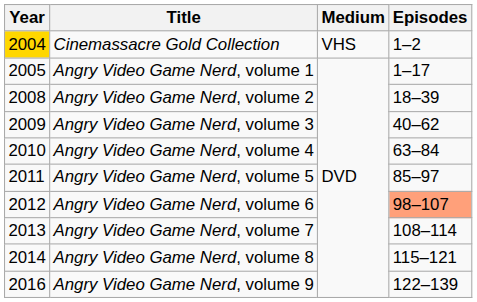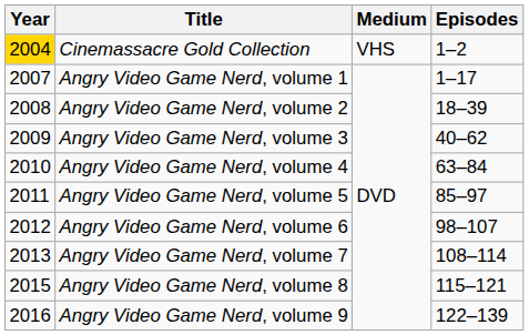 <table class="wikitable sortable">
 <tr>
 <th>Year</th>
 <th>Title</th>
 <th>Medium</th>
 <th>Episodes</th>
 </tr>
 <tr>
 <td style="background: gold;">2004</td>
 <td><em>Cinemassacre Gold Collection</em></td>
 <td>VHS</td>
 <td>1–2</td>
 </tr>
 <tr>
-<td>2005</td>
+<td>2007</td>
 <td><em>Angry Video Game Nerd</em>, volume 1</td>
 <td rowspan="9">DVD</td>
 <td>1–17</td>
 </tr>
 <tr>
 <td>2008</td>
 <td><em>Angry Video Game Nerd</em>, volume 2</td>
 <td>18–39</td>
 </tr>
 <tr>
 <td>2009</td>
 <td><em>Angry Video Game Nerd</em>, volume 3</td>
 <td>40–62</td>
 </tr>
 <tr>
 <td>2010</td>
 <td><em>Angry Video Game Nerd</em>, volume 4</td>
 <td>63–84</td>
 </tr>
 <tr>
 <td>2011</td>
 <td><em>Angry Video Game Nerd</em>, volume 5</td>
 <td>85–97</td>
 </tr>
 <tr>
 <td>2012</td>
 <td><em>Angry Video Game Nerd</em>, volume 6</td>
-<td style="background: lightsalmon;">98–107</td>
+<td>98–107</td>
 </tr>
 <tr>
 <td>2013</td>
 <td><em>Angry Video Game Nerd</em>, volume 7</td>
 <td>108–114</td>
 </tr>
 <tr>
-<td>2014</td>
+<td>2015</td>
 <td><em>Angry Video Game Nerd</em>, volume 8</td>
 <td>115–121</td>
 </tr>
 <tr>
 <td>2016</td>
 <td><em>Angry Video Game Nerd</em>, volume 9</td>
 <td>122–139</td>
 </tr>
 </table>
